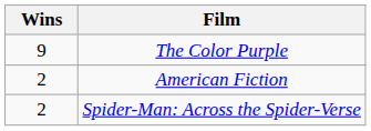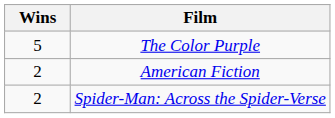 <table class="wikitable" rowspan="2" style="text-align:center" background: #f6e39c;>
 <tr>
 <th scope="col" style="width:55px;">Wins</th>
 <th scope="col" style="text-align:center;">Film</th>
 </tr>
 <tr>
-<td>9</td>
+<td>5</td>
 <td><em><a href='#'>The Color Purple</a></em></td>
 </tr>
 <tr>
 <td>2</td>
 <td><em><a href='#'>American Fiction</a></em></td>
 </tr>
 <tr>
 <td>2</td>
 <td><em><a href='#'>Spider-Man: Across the Spider-Verse</a></em></td>
 </tr>
 </table>
